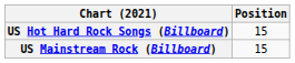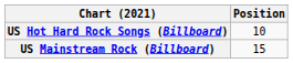 <table class="wikitable sortable plainrowheaders" style="text-align:center">
 <tr>
 <th scope="col">Chart (2021)</th>
 <th scope="col">Position</th>
 </tr>
 <tr>
 <th scope="row">US <a href='#'>Hot Hard Rock Songs</a> (<em><a href='#'>Billboard</a></em>)</th>
-<td>15</td>
+<td>10</td>
 </tr>
 <tr>
 <th scope="row">US <a href='#'>Mainstream Rock</a> (<em><a href='#'>Billboard</a></em>)</th>
 <td>15</td>
 </tr>
 </table>
